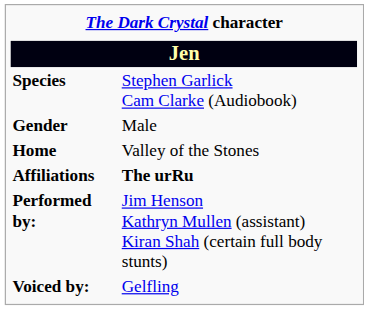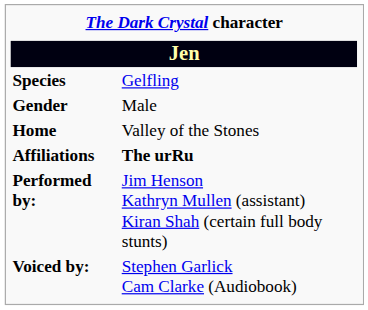 <table class="infobox" style="width: 21em; font-size: 90%; text-align: left">
 <tr>
 <th colspan="2" style="text-align:center;"><em><a href='#'>The Dark Crystal</a></em> character</th>
 </tr>
 <tr>
 <td colspan="2" style="text-align:center;"></td>
 </tr>
 <tr>
 <th colspan="2" style="text-align:center; font-size: larger; background-color: #001; color: #ffa;">Jen</th>
 </tr>
 <tr>
 <th>Species</th>
-<td><a href='#'>Stephen Garlick</a><br><a href='#'>Cam Clarke</a> (Audiobook)</td>
+<td><a href='#'>Gelfling</a></td>
 </tr>
 <tr>
 <th>Gender</th>
 <td>Male</td>
 </tr>
 <tr>
 <th>Home</th>
 <td>Valley of the Stones</td>
 </tr>
 <tr>
 <th>Affiliations</th>
 <td><strong>The urRu</strong></td>
 </tr>
 <tr>
 <th>Performed by:</th>
 <td><a href='#'>Jim Henson</a><br><a href='#'>Kathryn Mullen</a> (assistant)<br><a href='#'>Kiran Shah</a> (certain full body stunts)</td>
 </tr>
 <tr>
 <th>Voiced by:</th>
-<td><a href='#'>Gelfling</a></td>
+<td><a href='#'>Stephen Garlick</a><br><a href='#'>Cam Clarke</a> (Audiobook)</td>
 </tr>
 </table>
